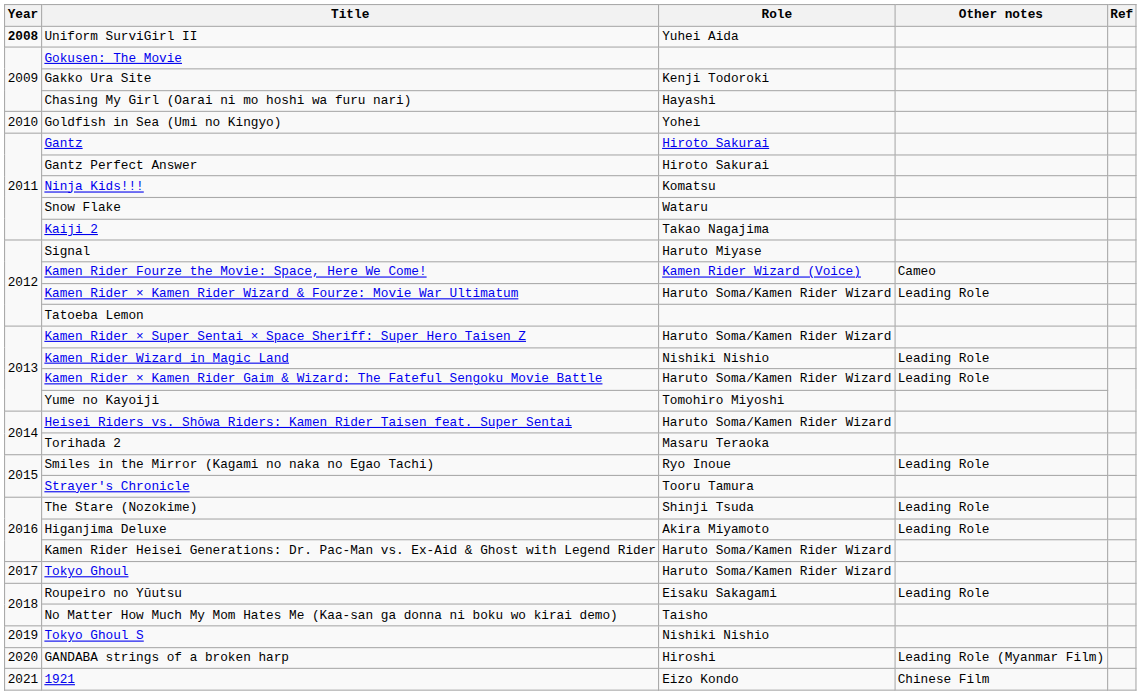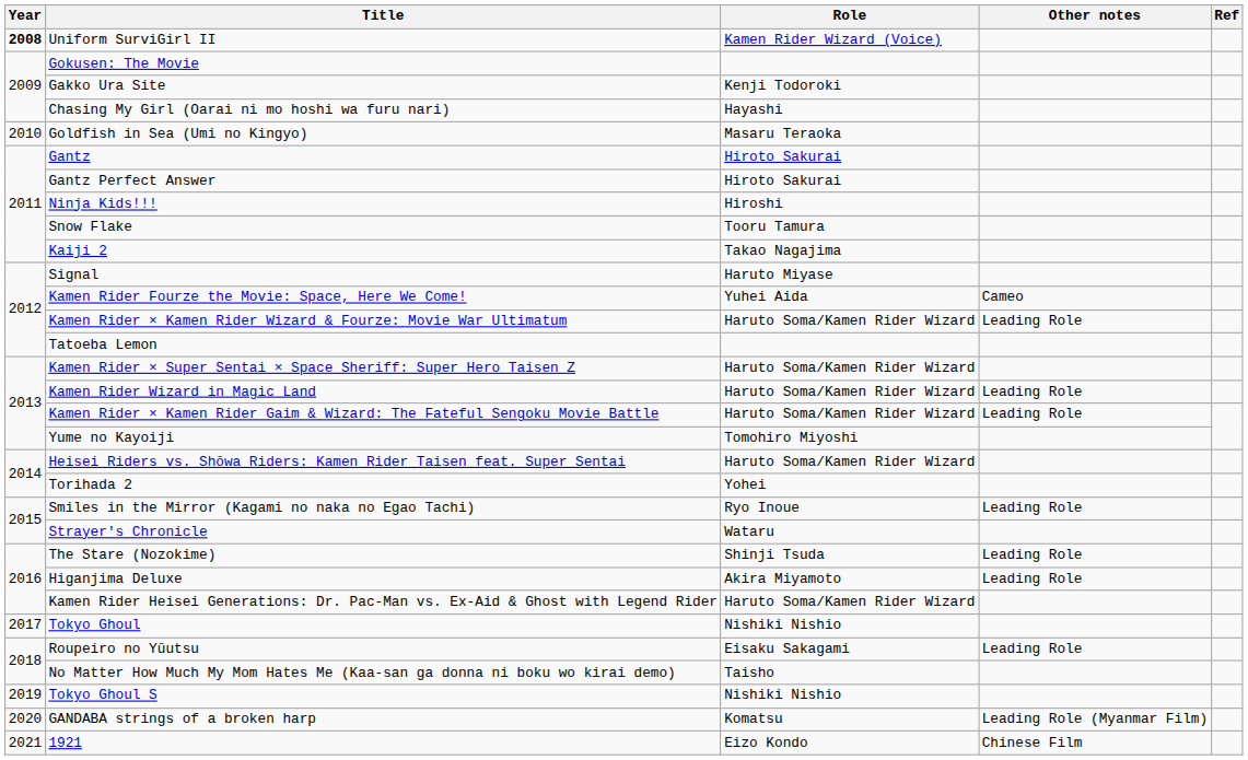 <table class="wikitable" style="font-size: 90%;">
 <tr>
 <th>Year</th>
 <th>Title</th>
 <th>Role</th>
 <th>Other notes</th>
 <th>Ref</th>
 </tr>
 <tr>
 <td><strong>2008</strong></td>
 <td>Uniform SurviGirl II</td>
-<td>Yuhei Aida</td>
+<td><a href='#'>Kamen Rider Wizard (Voice)</a></td>
 <td></td>
 <td></td>
 </tr>
 <tr>
 <td rowspan="3">2009</td>
 <td><a href='#'>Gokusen: The Movie</a></td>
 <td></td>
 <td></td>
 <td></td>
 </tr>
 <tr>
 <td>Gakko Ura Site</td>
 <td>Kenji Todoroki</td>
 <td></td>
 <td></td>
 </tr>
 <tr>
 <td>Chasing My Girl (Oarai ni mo hoshi wa furu nari)</td>
 <td>Hayashi</td>
 <td></td>
 <td></td>
 </tr>
 <tr>
 <td>2010</td>
 <td>Goldfish in Sea (Umi no Kingyo)</td>
-<td>Yohei</td>
+<td>Masaru Teraoka</td>
 <td></td>
 <td></td>
 </tr>
 <tr>
 <td rowspan="5">2011</td>
 <td><a href='#'>Gantz</a></td>
 <td><a href='#'>Hiroto Sakurai</a></td>
 <td></td>
 <td></td>
 </tr>
 <tr>
 <td>Gantz Perfect Answer</td>
 <td>Hiroto Sakurai</td>
 <td></td>
 <td></td>
 </tr>
 <tr>
 <td><a href='#'>Ninja Kids!!!</a></td>
-<td>Komatsu</td>
+<td>Hiroshi</td>
 <td></td>
 <td></td>
 </tr>
 <tr>
 <td>Snow Flake</td>
-<td>Wataru</td>
+<td>Tooru Tamura</td>
 <td></td>
 <td></td>
 </tr>
 <tr>
 <td><a href='#'>Kaiji 2</a></td>
 <td>Takao Nagajima</td>
 <td></td>
 <td></td>
 </tr>
 <tr>
 <td rowspan="4">2012</td>
 <td>Signal</td>
 <td>Haruto Miyase</td>
 <td></td>
 <td></td>
 </tr>
 <tr>
 <td><a href='#'>Kamen Rider Fourze the Movie: Space, Here We Come!</a></td>
-<td><a href='#'>Kamen Rider Wizard (Voice)</a></td>
+<td>Yuhei Aida</td>
 <td>Cameo</td>
 <td></td>
 </tr>
 <tr>
 <td><a href='#'>Kamen Rider × Kamen Rider Wizard & Fourze: Movie War Ultimatum</a></td>
 <td>Haruto Soma/Kamen Rider Wizard</td>
 <td>Leading Role</td>
 <td></td>
 </tr>
 <tr>
 <td>Tatoeba Lemon</td>
 <td></td>
 <td></td>
 <td></td>
 </tr>
 <tr>
 <td rowspan="4">2013</td>
 <td><a href='#'>Kamen Rider × Super Sentai × Space Sheriff: Super Hero Taisen Z</a></td>
 <td>Haruto Soma/Kamen Rider Wizard</td>
 <td></td>
 <td></td>
 </tr>
 <tr>
 <td><a href='#'>Kamen Rider Wizard in Magic Land</a></td>
-<td>Nishiki Nishio</td>
+<td>Haruto Soma/Kamen Rider Wizard</td>
 <td>Leading Role</td>
 <td></td>
 </tr>
 <tr>
 <td><a href='#'>Kamen Rider × Kamen Rider Gaim & Wizard: The Fateful Sengoku Movie Battle</a></td>
 <td>Haruto Soma/Kamen Rider Wizard</td>
 <td>Leading Role</td>
 </tr>
 <tr>
 <td>Yume no Kayoiji</td>
 <td>Tomohiro Miyoshi</td>
 <td></td>
 </tr>
 <tr>
 <td rowspan="2">2014</td>
 <td><a href='#'>Heisei Riders vs. Shōwa Riders: Kamen Rider Taisen feat. Super Sentai</a></td>
 <td>Haruto Soma/Kamen Rider Wizard</td>
 <td></td>
 <td></td>
 </tr>
 <tr>
 <td>Torihada 2</td>
-<td>Masaru Teraoka</td>
+<td>Yohei</td>
 <td></td>
 <td></td>
 </tr>
 <tr>
 <td rowspan="2">2015</td>
 <td>Smiles in the Mirror (Kagami no naka no Egao Tachi)</td>
 <td>Ryo Inoue</td>
 <td>Leading Role</td>
 <td></td>
 </tr>
 <tr>
 <td><a href='#'>Strayer's Chronicle</a></td>
-<td>Tooru Tamura</td>
+<td>Wataru</td>
 <td></td>
 <td></td>
 </tr>
 <tr>
 <td rowspan="3">2016</td>
 <td>The Stare (Nozokime)</td>
 <td>Shinji Tsuda</td>
 <td>Leading Role</td>
 <td></td>
 </tr>
 <tr>
 <td>Higanjima Deluxe</td>
 <td>Akira Miyamoto</td>
 <td>Leading Role</td>
 <td></td>
 </tr>
 <tr>
 <td>Kamen Rider Heisei Generations: Dr. Pac-Man vs. Ex-Aid & Ghost with Legend Rider</td>
 <td>Haruto Soma/Kamen Rider Wizard</td>
 <td></td>
 <td></td>
 </tr>
 <tr>
 <td rowspan="1">2017</td>
 <td><a href='#'>Tokyo Ghoul</a></td>
-<td>Haruto Soma/Kamen Rider Wizard</td>
+<td>Nishiki Nishio</td>
 <td></td>
 <td></td>
 </tr>
 <tr>
 <td rowspan="2">2018</td>
 <td>Roupeiro no Yūutsu</td>
 <td>Eisaku Sakagami</td>
 <td>Leading Role</td>
 <td></td>
 </tr>
 <tr>
 <td>No Matter How Much My Mom Hates Me (Kaa-san ga donna ni boku wo kirai demo)</td>
 <td>Taisho</td>
 <td></td>
 <td></td>
 </tr>
 <tr>
 <td rowspan="1">2019</td>
 <td><a href='#'>Tokyo Ghoul S</a></td>
 <td>Nishiki Nishio</td>
 <td></td>
 <td></td>
 </tr>
 <tr>
 <td>2020</td>
 <td>GANDABA strings of a broken harp</td>
-<td>Hiroshi</td>
+<td>Komatsu</td>
 <td>Leading Role (Myanmar Film)</td>
 <td></td>
 </tr>
 <tr>
 <td>2021</td>
 <td><a href='#'>1921</a></td>
 <td>Eizo Kondo</td>
 <td>Chinese Film</td>
 <td></td>
 </tr>
 </table>
